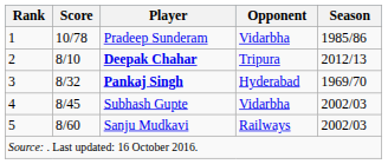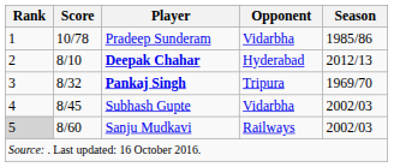 <table class="wikitable" width=70%>
 <tr bgcolor=#87cefa>
 <th>Rank</th>
 <th>Score</th>
 <th>Player</th>
 <th>Opponent</th>
 <th>Season</th>
 </tr>
 <tr>
 <td>1</td>
 <td>10/78</td>
 <td><a href='#'>Pradeep Sunderam</a></td>
 <td><a href='#'>Vidarbha</a></td>
 <td>1985/86</td>
 </tr>
 <tr>
 <td>2</td>
 <td>8/10</td>
 <td><strong><a href='#'>Deepak Chahar</a></strong></td>
-<td><a href='#'>Tripura</a></td>
+<td><a href='#'>Hyderabad</a></td>
 <td>2012/13</td>
 </tr>
 <tr>
 <td>3</td>
 <td>8/32</td>
 <td><strong><a href='#'>Pankaj Singh</a></strong></td>
-<td><a href='#'>Hyderabad</a></td>
+<td><a href='#'>Tripura</a></td>
 <td>1969/70</td>
 </tr>
 <tr>
 <td>4</td>
 <td>8/45</td>
 <td><a href='#'>Subhash Gupte</a></td>
 <td><a href='#'>Vidarbha</a></td>
 <td>2002/03</td>
 </tr>
 <tr>
-<td>5</td>
+<td style="background: lightgrey;">5</td>
 <td>8/60</td>
 <td><a href='#'>Sanju Mudkavi</a></td>
 <td><a href='#'>Railways</a></td>
 <td>2002/03</td>
 </tr>
 <tr>
 <td colspan=5><small><em>Source: </em>. Last updated: 16 October 2016.</small></td>
 </tr>
 </table>
